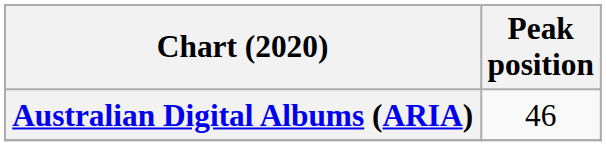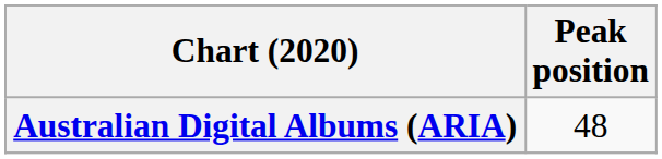 <table class="wikitable sortable plainrowheaders" style="text-align:center">
 <tr>
 <th scope="col">Chart (2020)</th>
 <th scope="col">Peak<br>position</th>
 </tr>
 <tr>
 <th scope="row"><a href='#'>Australian Digital Albums</a> (<a href='#'>ARIA</a>)</th>
-<td>46</td>
+<td>48</td>
 </tr>
 <tr>
 </tr>
 <tr>
 </tr>
 <tr>
 </tr>
 <tr>
 </tr>
 <tr>
 </tr>
 </table>
